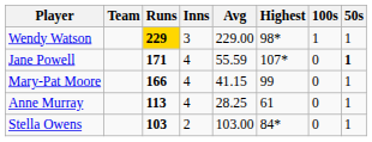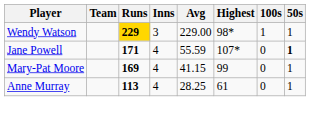 <table class="wikitable">
 <tr>
 <th>Player</th>
 <th>Team</th>
 <th>Runs</th>
 <th>Inns</th>
 <th>Avg</th>
 <th>Highest</th>
 <th>100s</th>
 <th>50s</th>
 </tr>
 <tr>
 <td><a href='#'>Wendy Watson</a></td>
 <td></td>
 <td style="background: gold;"><strong>229</strong></td>
 <td>3</td>
 <td>229.00</td>
 <td>98*</td>
 <td>1</td>
 <td>1</td>
 </tr>
 <tr>
 <td><a href='#'>Jane Powell</a></td>
 <td></td>
 <td><strong>171</strong></td>
 <td>4</td>
 <td>55.59</td>
 <td>107*</td>
 <td>0</td>
 <td><strong>1</strong></td>
 </tr>
 <tr>
 <td><a href='#'>Mary-Pat Moore</a></td>
 <td></td>
-<td><strong>166</strong></td>
+<td><strong>169</strong></td>
 <td>4</td>
 <td>41.15</td>
 <td>99</td>
 <td>0</td>
 <td>1</td>
 </tr>
 <tr>
 <td><a href='#'>Anne Murray</a></td>
 <td></td>
 <td><strong>113</strong></td>
 <td>4</td>
 <td>28.25</td>
 <td>61</td>
 <td>0</td>
 <td>1</td>
 </tr>
-<tr>
-<td><a href='#'>Stella Owens</a></td>
-<td></td>
-<td><strong>103</strong></td>
-<td>2</td>
-<td>103.00</td>
-<td>84*</td>
-<td>0</td>
-<td>1</td>
-</tr>
 </table>
